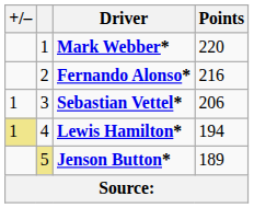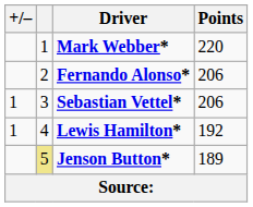 <table class="wikitable" style="font-size: 85%;">
 <tr>
 <th scope="col">+/–</th>
 <th scope="col"></th>
 <th scope="col">Driver</th>
 <th scope="col">Points</th>
 </tr>
 <tr>
 <td></td>
 <td align="center">1</td>
 <td> <strong><a href='#'>Mark Webber</a>*</strong></td>
 <td>220</td>
 </tr>
 <tr>
 <td></td>
 <td align="center">2</td>
 <td> <strong><a href='#'>Fernando Alonso</a>*</strong></td>
-<td>216</td>
+<td>206</td>
 </tr>
 <tr>
 <td> 1</td>
 <td align="center">3</td>
 <td> <strong><a href='#'>Sebastian Vettel</a>*</strong></td>
 <td>206</td>
 </tr>
 <tr>
-<td style="background: khaki;"> 1</td>
+<td> 1</td>
 <td align="center">4</td>
 <td> <strong><a href='#'>Lewis Hamilton</a>*</strong></td>
-<td>194</td>
+<td>192</td>
 </tr>
 <tr>
 <td></td>
 <td align="center" style="background: khaki;">5</td>
 <td> <strong><a href='#'>Jenson Button</a>*</strong></td>
 <td>189</td>
 </tr>
 <tr>
 <th colspan=4>Source:</th>
 </tr>
 </table>
